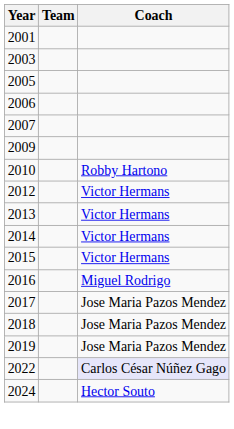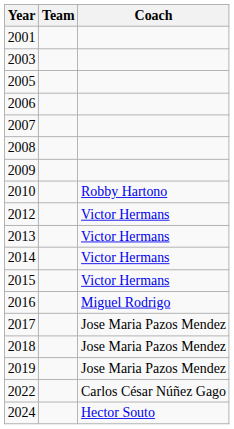 <table class="wikitable">
 <tr>
 <th>Year</th>
 <th>Team</th>
 <th>Coach</th>
 </tr>
 <tr>
 <td>2001</td>
 <td></td>
 <td></td>
 </tr>
 <tr>
 <td>2003</td>
 <td></td>
 <td></td>
 </tr>
 <tr>
 <td>2005</td>
 <td></td>
 <td></td>
 </tr>
 <tr>
 <td>2006</td>
 <td></td>
 <td></td>
 </tr>
 <tr>
 <td>2007</td>
+<td></td>
+<td></td>
+</tr>
+<tr>
+<td>2008</td>
 <td></td>
 <td></td>
 </tr>
 <tr>
 <td>2009</td>
 <td></td>
 <td></td>
 </tr>
 <tr>
 <td>2010</td>
 <td></td>
 <td> <a href='#'>Robby Hartono</a></td>
 </tr>
 <tr>
 <td>2012</td>
 <td></td>
 <td> <a href='#'>Victor Hermans</a></td>
 </tr>
 <tr>
 <td>2013</td>
 <td></td>
 <td> <a href='#'>Victor Hermans</a></td>
 </tr>
 <tr>
 <td>2014</td>
 <td></td>
 <td> <a href='#'>Victor Hermans</a></td>
 </tr>
 <tr>
 <td>2015</td>
 <td></td>
 <td> <a href='#'>Victor Hermans</a></td>
 </tr>
 <tr>
 <td>2016</td>
 <td></td>
 <td> <a href='#'>Miguel Rodrigo</a></td>
 </tr>
 <tr>
 <td>2017</td>
 <td></td>
 <td> Jose Maria Pazos Mendez</td>
 </tr>
 <tr>
 <td>2018</td>
 <td></td>
 <td> Jose Maria Pazos Mendez</td>
 </tr>
 <tr>
 <td>2019</td>
 <td></td>
 <td> Jose Maria Pazos Mendez</td>
 </tr>
 <tr>
 <td>2022</td>
 <td></td>
-<td style="background: lavender;"> Carlos César Núñez Gago</td>
+<td> Carlos César Núñez Gago</td>
 </tr>
 <tr>
 <td>2024</td>
 <td></td>
 <td> <a href='#'>Hector Souto</a></td>
 </tr>
 </table>
